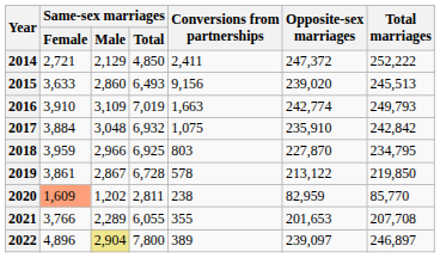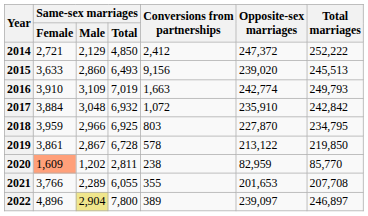 <table class="wikitable" style="text-align:left;">
 <tr>
 <th rowspan=2>Year</th>
 <th colspan=3 align=center>Same-sex marriages</th>
 <th rowspan=2>Conversions from<br>partnerships</th>
 <th rowspan=2>Opposite-sex<br> marriages</th>
 <th rowspan=2>Total<br> marriages</th>
 </tr>
 <tr>
 <th>Female</th>
 <th>Male</th>
 <th>Total</th>
 </tr>
 <tr>
 <th>2014</th>
 <td>2,721</td>
 <td>2,129</td>
 <td>4,850</td>
-<td>2,411</td>
+<td>2,412</td>
 <td>247,372</td>
 <td>252,222</td>
 </tr>
 <tr>
 <th>2015</th>
 <td>3,633</td>
 <td>2,860</td>
 <td>6,493</td>
 <td>9,156</td>
 <td>239,020</td>
 <td>245,513</td>
 </tr>
 <tr>
 <th>2016</th>
 <td>3,910</td>
 <td>3,109</td>
 <td>7,019</td>
 <td>1,663</td>
 <td>242,774</td>
 <td>249,793</td>
 </tr>
 <tr>
 <th>2017</th>
 <td>3,884</td>
 <td>3,048</td>
 <td>6,932</td>
-<td>1,075</td>
+<td>1,072</td>
 <td>235,910</td>
 <td>242,842</td>
 </tr>
 <tr>
 <th>2018</th>
 <td>3,959</td>
 <td>2,966</td>
 <td>6,925</td>
 <td>803</td>
 <td>227,870</td>
 <td>234,795</td>
 </tr>
 <tr>
 <th>2019</th>
 <td>3,861</td>
 <td>2,867</td>
 <td>6,728</td>
 <td>578</td>
 <td>213,122</td>
 <td>219,850</td>
 </tr>
 <tr>
 <th>2020</th>
 <td style="background: lightsalmon;">1,609</td>
 <td>1,202</td>
 <td>2,811</td>
 <td>238</td>
 <td>82,959</td>
 <td>85,770</td>
 </tr>
 <tr>
 <th>2021</th>
 <td>3,766</td>
 <td>2,289</td>
 <td>6,055</td>
 <td>355</td>
 <td>201,653</td>
 <td>207,708</td>
 </tr>
 <tr>
 <th>2022</th>
 <td>4,896</td>
 <td style="background: khaki;">2,904</td>
 <td>7,800</td>
 <td>389</td>
 <td>239,097</td>
 <td>246,897</td>
 </tr>
 </table>
